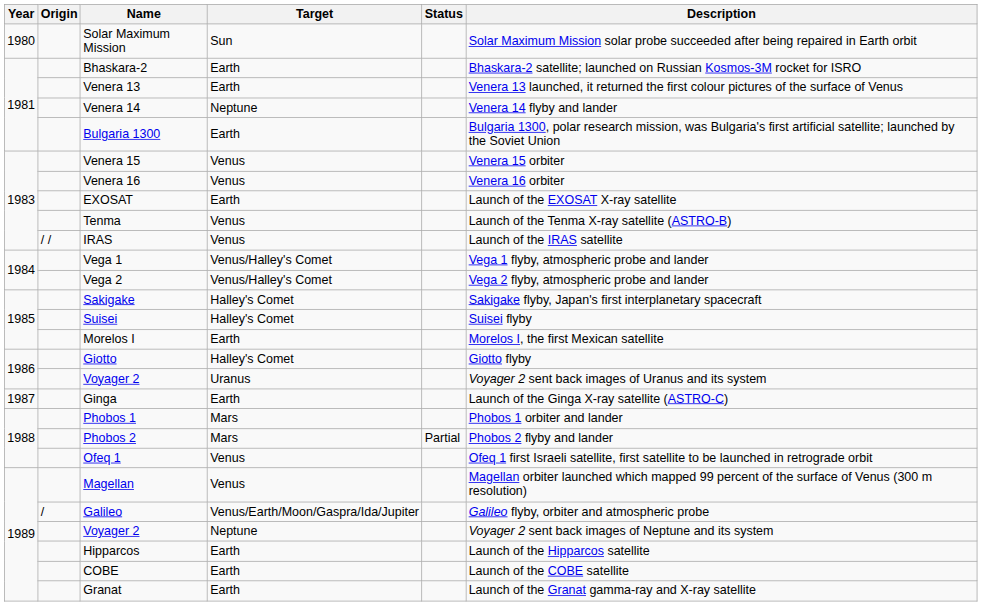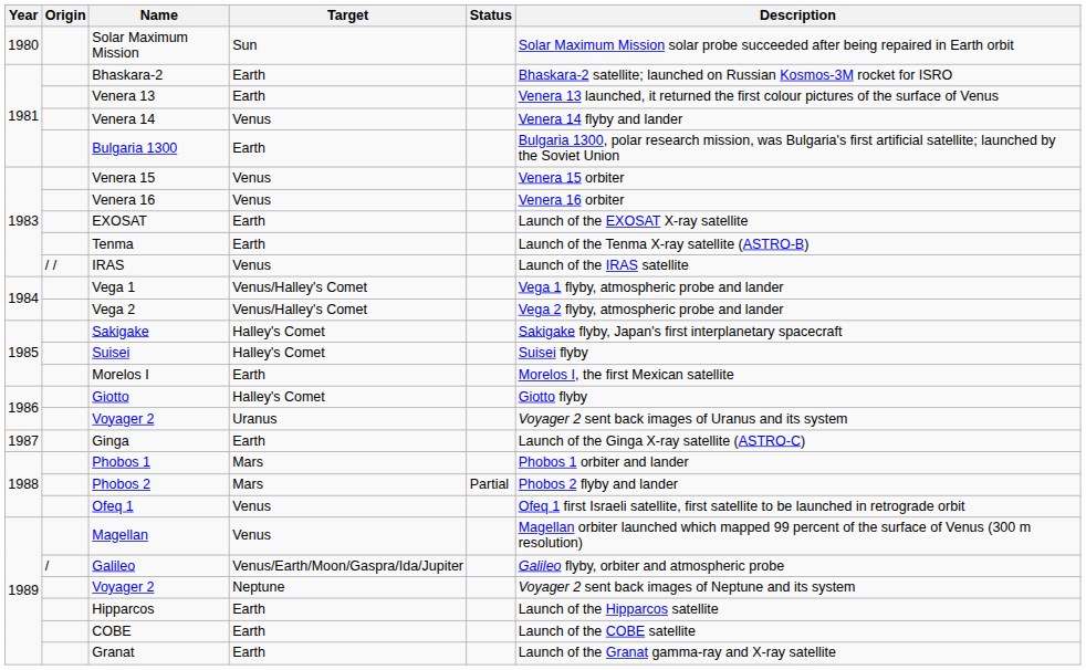 <table class="wikitable sortable mw-collapsible">
 <tr>
 <th scope="col" class="unsortable">Year</th>
 <th scope="col">Origin</th>
 <th scope="col">Name</th>
 <th scope="col">Target</th>
 <th scope="col">Status</th>
 <th scope="col" class="unsortable">Description</th>
 </tr>
 <tr>
 <td>1980</td>
 <td></td>
 <td>Solar Maximum Mission</td>
 <td>Sun</td>
 <td></td>
 <td><a href='#'>Solar Maximum Mission</a> solar probe succeeded after being repaired in Earth orbit</td>
 </tr>
 <tr>
 <td rowspan=4>1981</td>
 <td></td>
 <td>Bhaskara-2</td>
 <td>Earth</td>
 <td></td>
 <td><a href='#'>Bhaskara-2</a> satellite; launched on Russian <a href='#'>Kosmos-3M</a> rocket for ISRO</td>
 </tr>
 <tr>
 <td></td>
 <td>Venera 13</td>
 <td>Earth</td>
 <td></td>
 <td><a href='#'>Venera 13</a> launched, it returned the first colour pictures of the surface of Venus</td>
 </tr>
 <tr>
 <td></td>
 <td>Venera 14</td>
-<td>Neptune</td>
+<td>Venus</td>
 <td></td>
 <td><a href='#'>Venera 14</a> flyby and lander</td>
 </tr>
 <tr>
 <td></td>
 <td><a href='#'>Bulgaria 1300</a></td>
 <td>Earth</td>
 <td></td>
 <td><a href='#'>Bulgaria 1300</a>, polar research mission, was Bulgaria's first artificial satellite; launched by the Soviet Union</td>
 </tr>
 <tr>
 <td rowspan=5>1983</td>
 <td></td>
 <td>Venera 15</td>
 <td>Venus</td>
 <td></td>
 <td><a href='#'>Venera 15</a> orbiter</td>
 </tr>
 <tr>
 <td></td>
 <td>Venera 16</td>
 <td>Venus</td>
 <td></td>
 <td><a href='#'>Venera 16</a> orbiter</td>
 </tr>
 <tr>
 <td></td>
 <td>EXOSAT</td>
 <td>Earth</td>
 <td></td>
 <td>Launch of the <a href='#'>EXOSAT</a> X-ray satellite</td>
 </tr>
 <tr>
 <td></td>
 <td>Tenma</td>
-<td>Venus</td>
+<td>Earth</td>
 <td></td>
 <td>Launch of the Tenma X-ray satellite (<a href='#'>ASTRO-B</a>)</td>
 </tr>
 <tr>
 <td> /  / </td>
 <td>IRAS</td>
 <td>Venus</td>
 <td></td>
 <td>Launch of the <a href='#'>IRAS</a> satellite</td>
 </tr>
 <tr>
 <td rowspan=2>1984</td>
 <td></td>
 <td>Vega 1</td>
 <td>Venus/Halley's Comet</td>
 <td></td>
 <td><a href='#'>Vega 1</a> flyby, atmospheric probe and lander</td>
 </tr>
 <tr>
 <td></td>
 <td>Vega 2</td>
 <td>Venus/Halley's Comet</td>
 <td></td>
 <td><a href='#'>Vega 2</a> flyby, atmospheric probe and lander</td>
 </tr>
 <tr>
 <td rowspan=3>1985</td>
 <td></td>
 <td><a href='#'>Sakigake</a></td>
 <td>Halley's Comet</td>
 <td></td>
 <td><a href='#'>Sakigake</a> flyby, Japan's first interplanetary spacecraft</td>
 </tr>
 <tr>
 <td></td>
 <td><a href='#'>Suisei</a></td>
 <td>Halley's Comet</td>
 <td></td>
 <td><a href='#'>Suisei</a> flyby</td>
 </tr>
 <tr>
 <td></td>
 <td>Morelos I</td>
 <td>Earth</td>
 <td></td>
 <td><a href='#'>Morelos I</a>, the first Mexican satellite</td>
 </tr>
 <tr>
 <td rowspan=2>1986</td>
 <td></td>
 <td><a href='#'>Giotto</a></td>
 <td>Halley's Comet</td>
 <td></td>
 <td><a href='#'>Giotto</a> flyby</td>
 </tr>
 <tr>
 <td></td>
 <td><a href='#'>Voyager 2</a></td>
 <td>Uranus</td>
 <td></td>
 <td><em>Voyager 2</em> sent back images of Uranus and its system</td>
 </tr>
 <tr>
 <td>1987</td>
 <td></td>
 <td>Ginga</td>
 <td>Earth</td>
 <td></td>
 <td>Launch of the Ginga X-ray satellite (<a href='#'>ASTRO-C</a>)</td>
 </tr>
 <tr>
 <td rowspan=3>1988</td>
 <td></td>
 <td><a href='#'>Phobos 1</a></td>
 <td>Mars</td>
 <td></td>
 <td><a href='#'>Phobos 1</a> orbiter and lander</td>
 </tr>
 <tr>
 <td></td>
 <td><a href='#'>Phobos 2</a></td>
 <td>Mars</td>
 <td>Partial </td>
 <td><a href='#'>Phobos 2</a> flyby and lander</td>
 </tr>
 <tr>
 <td></td>
 <td><a href='#'>Ofeq 1</a></td>
 <td>Venus</td>
 <td></td>
 <td><a href='#'>Ofeq 1</a> first Israeli satellite, first satellite to be launched in retrograde orbit</td>
 </tr>
 <tr>
 <td rowspan=6>1989</td>
 <td></td>
 <td><a href='#'>Magellan</a></td>
 <td>Venus</td>
 <td></td>
 <td><a href='#'>Magellan</a> orbiter launched which mapped 99 percent of the surface of Venus (300 m resolution)</td>
 </tr>
 <tr>
 <td> / </td>
 <td><a href='#'>Galileo</a></td>
 <td>Venus/Earth/Moon/Gaspra/Ida/Jupiter</td>
 <td></td>
 <td><em><a href='#'>Galileo</a></em> flyby, orbiter and atmospheric probe</td>
 </tr>
 <tr>
 <td></td>
 <td><a href='#'>Voyager 2</a></td>
 <td>Neptune</td>
 <td></td>
 <td><em>Voyager 2</em> sent back images of Neptune and its system</td>
 </tr>
 <tr>
 <td></td>
 <td>Hipparcos</td>
 <td>Earth</td>
 <td></td>
 <td>Launch of the <a href='#'>Hipparcos</a> satellite</td>
 </tr>
 <tr>
 <td></td>
 <td>COBE</td>
 <td>Earth</td>
 <td></td>
 <td>Launch of the <a href='#'>COBE</a> satellite</td>
 </tr>
 <tr>
 <td></td>
 <td>Granat</td>
 <td>Earth</td>
 <td></td>
 <td>Launch of the <a href='#'>Granat</a> gamma-ray and X-ray satellite</td>
 </tr>
 </table>
